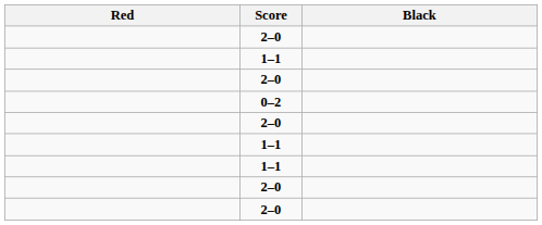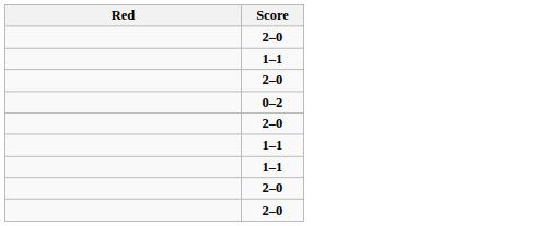 <table class="wikitable" style="text-align: center;">
 <tr>
 <th align="right" width="270">Red</th>
 <th width="65">Score</th>
-<th align="left" width="270">Black</th>
 </tr>
 <tr>
 <td align=left><strong></strong></td>
 <td align=center><strong>2–0</strong></td>
-<td align=left></td>
 </tr>
 <tr>
 <td align=left></td>
 <td align=center><strong>1–1</strong></td>
-<td align=left></td>
 </tr>
 <tr>
 <td align=left><strong></strong></td>
 <td align=center><strong>2–0</strong></td>
-<td align=left></td>
 </tr>
 <tr>
 <td align=left></td>
 <td align=center><strong>0–2</strong></td>
-<td align=left><strong></strong></td>
 </tr>
 <tr>
 <td align=left><strong></strong></td>
 <td align=center><strong>2–0</strong></td>
-<td align=left></td>
 </tr>
 <tr>
 <td align=left></td>
 <td align=center><strong>1–1</strong></td>
-<td align=left></td>
 </tr>
 <tr>
 <td align=left></td>
 <td align=center><strong>1–1</strong></td>
-<td align=left></td>
 </tr>
 <tr>
 <td align=left><strong></strong></td>
 <td align=center><strong>2–0</strong></td>
-<td align=left></td>
 </tr>
 <tr>
 <td align=left><strong></strong></td>
 <td align=center><strong>2–0</strong></td>
-<td align=left></td>
 </tr>
 </table>
